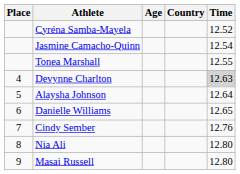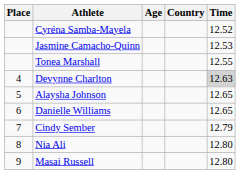 <table class="wikitable mw-datatable sortable">
 <tr>
 <th>Place</th>
 <th>Athlete</th>
 <th>Age</th>
 <th>Country</th>
 <th>Time</th>
 </tr>
 <tr>
 <td align=center></td>
 <td><a href='#'>Cyréna Samba-Mayela</a></td>
 <td></td>
 <td></td>
 <td>12.52</td>
 </tr>
 <tr>
 <td align=center></td>
 <td><a href='#'>Jasmine Camacho-Quinn</a></td>
 <td></td>
 <td></td>
-<td>12.54</td>
+<td>12.53</td>
 </tr>
 <tr>
 <td align=center></td>
 <td><a href='#'>Tonea Marshall</a></td>
 <td></td>
 <td></td>
 <td>12.55</td>
 </tr>
 <tr>
 <td align=center>4</td>
 <td><a href='#'>Devynne Charlton</a></td>
 <td></td>
 <td></td>
 <td style="background: lightgrey;">12.63</td>
 </tr>
 <tr>
 <td align=center>5</td>
 <td><a href='#'>Alaysha Johnson</a></td>
 <td></td>
 <td></td>
-<td>12.64</td>
+<td>12.65</td>
 </tr>
 <tr>
 <td align=center>6</td>
 <td><a href='#'>Danielle Williams</a></td>
 <td></td>
 <td></td>
 <td>12.65</td>
 </tr>
 <tr>
 <td align=center>7</td>
 <td><a href='#'>Cindy Sember</a></td>
 <td></td>
 <td></td>
-<td>12.76</td>
+<td>12.79</td>
 </tr>
 <tr>
 <td align=center>8</td>
 <td><a href='#'>Nia Ali</a></td>
 <td></td>
 <td></td>
 <td>12.80</td>
 </tr>
 <tr>
 <td align=center>9</td>
 <td><a href='#'>Masai Russell</a></td>
 <td></td>
 <td></td>
 <td>12.80</td>
 </tr>
 </table>
